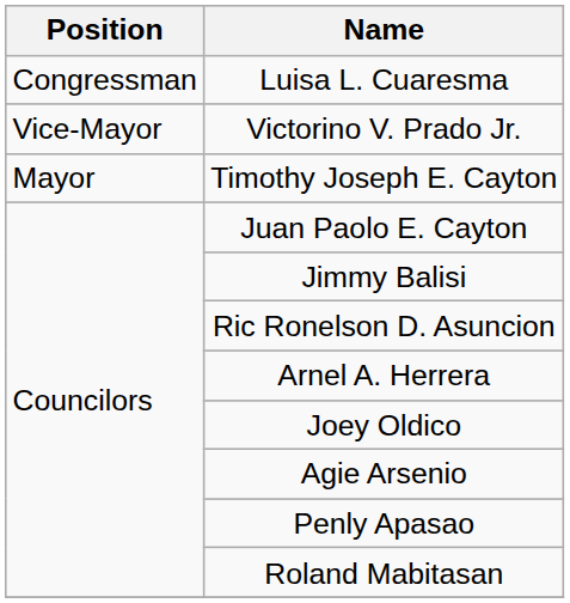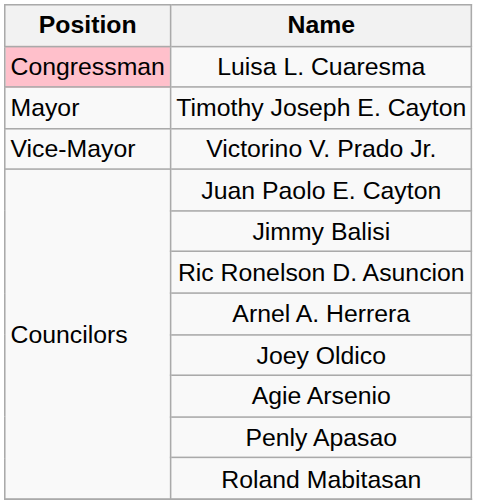 <table class="wikitable" style="line-height:1.20em; font-size:100%;">
 <tr>
 <th>Position</th>
 <th>Name</th>
 </tr>
 <tr>
-<td>Congressman</td>
+<td style="background: pink;">Congressman</td>
 <td style="text-align:center;">Luisa L. Cuaresma</td>
+</tr>
+<tr>
+<td>Mayor</td>
+<td style="text-align:center;">Timothy Joseph E. Cayton</td>
 </tr>
 <tr>
 <td>Vice-Mayor</td>
 <td style="text-align:center;">Victorino V. Prado Jr.</td>
-</tr>
-<tr>
-<td>Mayor</td>
-<td style="text-align:center;">Timothy Joseph E. Cayton</td>
 </tr>
 <tr>
 <td rowspan=8>Councilors</td>
 <td style="text-align:center;">Juan Paolo E. Cayton</td>
 </tr>
 <tr>
 <td style="text-align:center;">Jimmy Balisi</td>
 </tr>
 <tr>
 <td style="text-align:center;">Ric Ronelson D. Asuncion</td>
 </tr>
 <tr>
 <td style="text-align:center;">Arnel A. Herrera</td>
 </tr>
 <tr>
 <td style="text-align:center;">Joey Oldico</td>
 </tr>
 <tr>
 <td style="text-align:center;">Agie Arsenio</td>
 </tr>
 <tr>
 <td style="text-align:center;">Penly Apasao</td>
 </tr>
 <tr>
 <td style="text-align:center;">Roland Mabitasan</td>
 </tr>
 <tr>
 </tr>
 </table>
